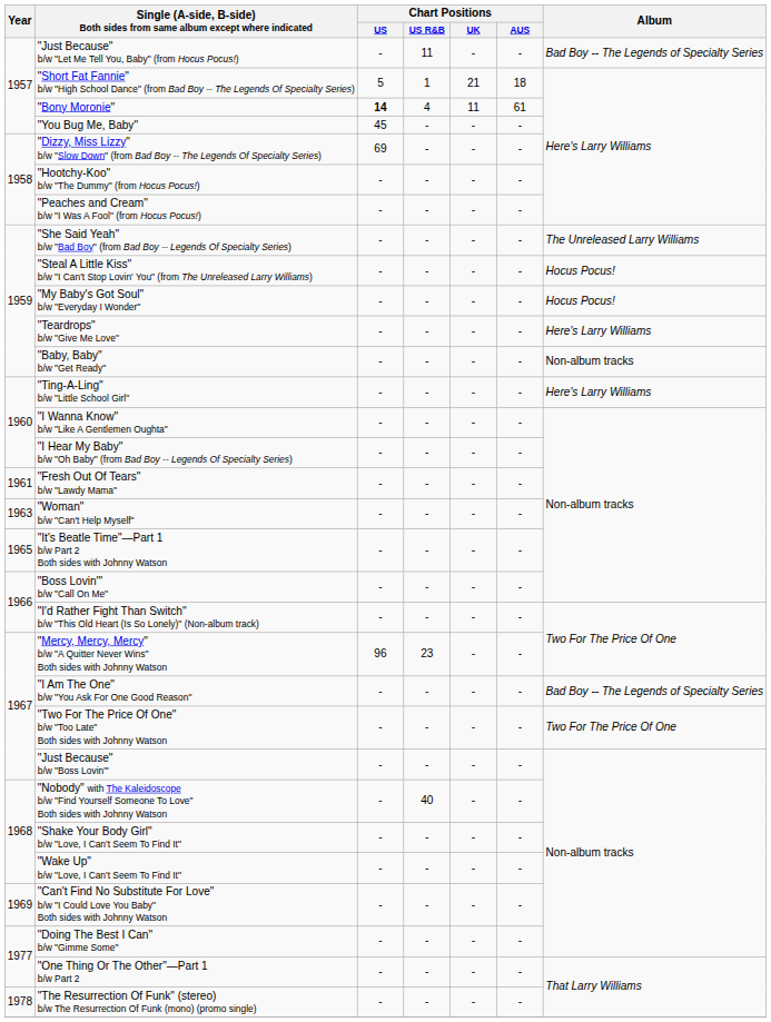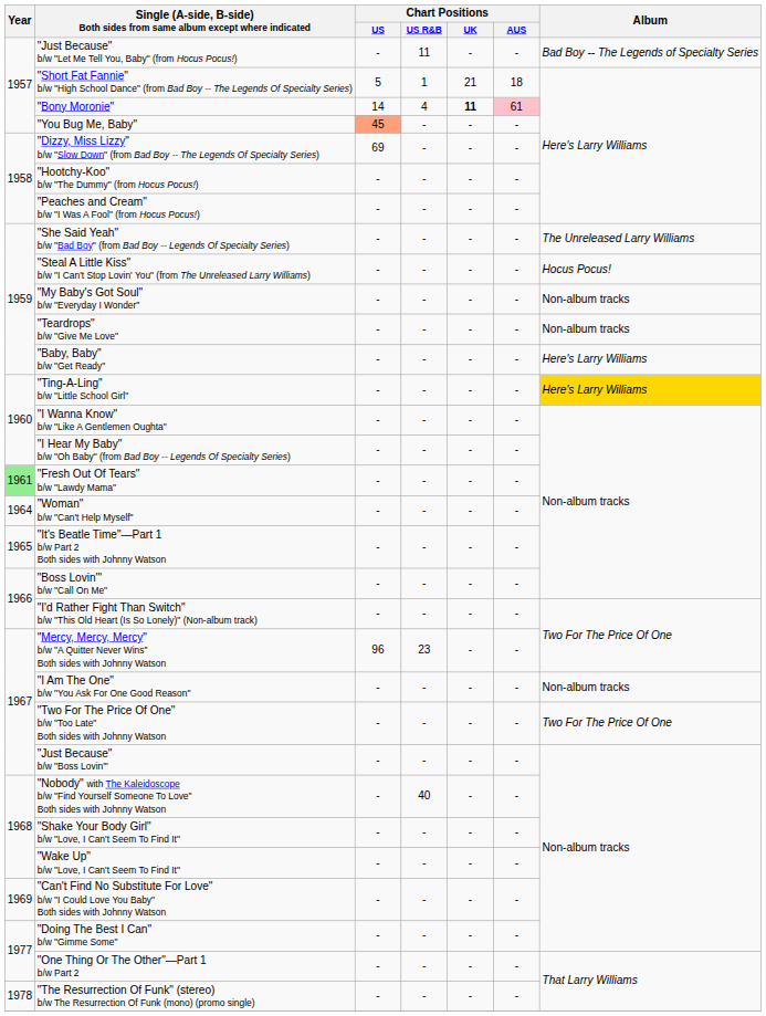 <table class="wikitable" style="text-align:center;">
 <tr>
 <th rowspan="2">Year</th>
 <th rowspan="2">Single (A-side, B-side)<br><small>Both sides from same album except where indicated</small></th>
 <th colspan="4">Chart Positions</th>
 <th rowspan="2">Album</th>
 </tr>
 <tr style="font-size:smaller;">
 <th style="width:60px;"><a href='#'>US</a><br></th>
 <th style="width:60px;"><a href='#'>US R&B</a><br></th>
 <th style="width:60px;"><a href='#'>UK</a><br></th>
 <th style="width:60px;"><a href='#'>AUS</a><br></th>
 </tr>
 <tr>
 <td rowspan="4">1957</td>
 <td style="text-align:left;">"Just Because"<br><small>b/w "Let Me Tell You, Baby" (from <em>Hocus Pocus!</em>)</small></td>
 <td>-</td>
 <td>11</td>
 <td>-</td>
 <td>-</td>
 <td align="left"><em>Bad Boy -- The Legends of Specialty Series</em></td>
 </tr>
 <tr>
 <td style="text-align:left;">"<a href='#'>Short Fat Fannie</a>"<br><small>b/w "High School Dance" (from <em>Bad Boy -- The Legends Of Specialty Series</em>)</small></td>
 <td>5</td>
 <td>1</td>
 <td>21</td>
 <td>18</td>
 <td align="left" rowspan="6"><em>Here's Larry Williams</em></td>
 </tr>
 <tr>
 <td style="text-align:left;">"<a href='#'>Bony Moronie</a>"</td>
-<td><strong>14</strong></td>
+<td>14</td>
 <td>4</td>
-<td>11</td>
-<td>61</td>
+<td><strong>11</strong></td>
+<td style="background: pink;">61</td>
 </tr>
 <tr>
 <td style="text-align:left;">"You Bug Me, Baby"</td>
-<td>45</td>
+<td style="background: lightsalmon;">45</td>
 <td>-</td>
 <td>-</td>
 <td>-</td>
 </tr>
 <tr>
 <td rowspan="3">1958</td>
 <td style="text-align:left;">"<a href='#'>Dizzy, Miss Lizzy</a>"<br><small>b/w "<a href='#'>Slow Down</a>" (from <em>Bad Boy -- The Legends Of Specialty Series</em>)</small></td>
 <td>69</td>
 <td>-</td>
 <td>-</td>
 <td>-</td>
 </tr>
 <tr>
 <td style="text-align:left;">"Hootchy-Koo"<br><small>b/w "The Dummy" (from <em>Hocus Pocus!</em>)</small></td>
 <td>-</td>
 <td>-</td>
 <td>-</td>
 <td>-</td>
 </tr>
 <tr>
 <td style="text-align:left;">"Peaches and Cream"<br><small>b/w "I Was A Fool" (from <em>Hocus Pocus!</em>)</small></td>
 <td>-</td>
 <td>-</td>
 <td>-</td>
 <td>-</td>
 </tr>
 <tr>
 <td rowspan="5">1959</td>
 <td style="text-align:left;">"She Said Yeah"<br><small>b/w "<a href='#'>Bad Boy</a>" (from <em>Bad Boy -- Legends Of Specialty Series</em>)</small></td>
 <td>-</td>
 <td>-</td>
 <td>-</td>
 <td>-</td>
 <td align="left"><em>The Unreleased Larry Williams</em></td>
 </tr>
 <tr>
 <td style="text-align:left;">"Steal A Little Kiss"<br><small>b/w "I Can't Stop Lovin' You" (from <em>The Unreleased Larry Williams</em>)</small></td>
 <td>-</td>
 <td>-</td>
 <td>-</td>
 <td>-</td>
 <td align="left"><em>Hocus Pocus!</em></td>
 </tr>
 <tr>
 <td style="text-align:left;">"My Baby's Got Soul"<br><small>b/w "Everyday I Wonder" </small></td>
 <td>-</td>
 <td>-</td>
 <td>-</td>
 <td>-</td>
-<td align="left"><em>Hocus Pocus!</em></td>
+<td align="left">Non-album tracks</td>
 </tr>
 <tr>
 <td style="text-align:left;">"Teardrops"<br><small>b/w "Give Me Love" </small></td>
 <td>-</td>
 <td>-</td>
 <td>-</td>
 <td>-</td>
-<td align="left"><em>Here's Larry Williams</em></td>
+<td align="left">Non-album tracks</td>
 </tr>
 <tr>
 <td style="text-align:left;">"Baby, Baby"<br><small>b/w "Get Ready" </small></td>
 <td>-</td>
 <td>-</td>
 <td>-</td>
 <td>-</td>
-<td align="left">Non-album tracks</td>
+<td align="left"><em>Here's Larry Williams</em></td>
 </tr>
 <tr>
 <td rowspan="3">1960</td>
 <td style="text-align:left;">"Ting-A-Ling"<br><small>b/w "Little School Girl" </small></td>
 <td>-</td>
 <td>-</td>
 <td>-</td>
 <td>-</td>
-<td align="left"><em>Here's Larry Williams</em></td>
+<td align="left" style="background: gold;"><em>Here's Larry Williams</em></td>
 </tr>
 <tr>
 <td style="text-align:left;">"I Wanna Know"<br><small>b/w "Like A Gentlemen Oughta" </small></td>
 <td>-</td>
 <td>-</td>
 <td>-</td>
 <td>-</td>
 <td align="left" rowspan="6">Non-album tracks</td>
 </tr>
 <tr>
 <td style="text-align:left;">"I Hear My Baby"<br><small>b/w "Oh Baby" (from <em>Bad Boy -- Legends Of Specialty Series</em>) </small></td>
 <td>-</td>
 <td>-</td>
 <td>-</td>
 <td>-</td>
 </tr>
 <tr>
-<td>1961</td>
+<td style="background: lightgreen;">1961</td>
 <td style="text-align:left;">"Fresh Out Of Tears"<br><small>b/w "Lawdy Mama" </small></td>
 <td>-</td>
 <td>-</td>
 <td>-</td>
 <td>-</td>
 </tr>
 <tr>
-<td>1963</td>
+<td>1964</td>
 <td style="text-align:left;">"Woman"<br><small>b/w "Can't Help Myself"</small></td>
 <td>-</td>
 <td>-</td>
 <td>-</td>
 <td>-</td>
 </tr>
 <tr>
 <td>1965</td>
 <td style="text-align:left;">"It's Beatle Time"—Part 1<br><small>b/w Part 2<br>Both sides with Johnny Watson </small></td>
 <td>-</td>
 <td>-</td>
 <td>-</td>
 <td>-</td>
 </tr>
 <tr>
 <td rowspan="2">1966</td>
 <td style="text-align:left;">"Boss Lovin'"<br><small>b/w "Call On Me"</small></td>
 <td>-</td>
 <td>-</td>
 <td>-</td>
 <td>-</td>
 </tr>
 <tr>
 <td style="text-align:left;">"I'd Rather Fight Than Switch"<br><small>b/w "This Old Heart (Is So Lonely)" (Non-album track)     </small></td>
 <td>-</td>
 <td>-</td>
 <td>-</td>
 <td>-</td>
 <td align="left" rowspan="2"><em>Two For The Price Of One</em></td>
 </tr>
 <tr>
 <td rowspan="4">1967</td>
 <td style="text-align:left;">"<a href='#'>Mercy, Mercy, Mercy</a>"<br><small>b/w "A Quitter Never Wins"<br>Both sides with Johnny Watson</small></td>
 <td>96</td>
 <td>23</td>
 <td>-</td>
 <td>-</td>
 </tr>
 <tr>
 <td style="text-align:left;">"I Am The One"<br><small>b/w "You Ask For One Good Reason"      </small></td>
 <td>-</td>
 <td>-</td>
 <td>-</td>
 <td>-</td>
-<td align="left"><em>Bad Boy -- The Legends of Specialty Series</em></td>
+<td align="left">Non-album tracks</td>
 </tr>
 <tr>
 <td style="text-align:left;">"Two For The Price Of One"<br><small>b/w "Too Late"<br>Both sides with Johnny Watson   </small></td>
 <td>-</td>
 <td>-</td>
 <td>-</td>
 <td>-</td>
 <td align="left"><em>Two For The Price Of One</em></td>
 </tr>
 <tr>
 <td style="text-align:left;">"Just Because"<br><small>b/w "Boss Lovin'"  </small></td>
 <td>-</td>
 <td>-</td>
 <td>-</td>
 <td>-</td>
 <td align="left" rowspan="6">Non-album tracks</td>
 </tr>
 <tr>
 <td rowspan="3">1968</td>
 <td style="text-align:left;">"Nobody" <small>with <a href='#'>The Kaleidoscope</a></small><br><small>b/w "Find Yourself Someone To Love"<br>Both sides with Johnny Watson</small></td>
 <td>-</td>
 <td>40</td>
 <td>-</td>
 <td>-</td>
 </tr>
 <tr>
 <td style="text-align:left;">"Shake Your Body Girl"<br><small>b/w "Love, I Can't Seem To Find It"</small></td>
 <td>-</td>
 <td>-</td>
 <td>-</td>
 <td>-</td>
 </tr>
 <tr>
 <td style="text-align:left;">"Wake Up"<br><small>b/w "Love, I Can't Seem To Find It"</small></td>
 <td>-</td>
 <td>-</td>
 <td>-</td>
 <td>-</td>
 </tr>
 <tr>
 <td>1969</td>
 <td style="text-align:left;">"Can't Find No Substitute For Love"<br><small>b/w "I Could Love You Baby"<br>Both sides with Johnny Watson</small></td>
 <td>-</td>
 <td>-</td>
 <td>-</td>
 <td>-</td>
 </tr>
 <tr>
 <td rowspan="2">1977</td>
 <td style="text-align:left;">"Doing The Best I Can"<br><small>b/w "Gimme Some"</small></td>
 <td>-</td>
 <td>-</td>
 <td>-</td>
 <td>-</td>
 </tr>
 <tr>
 <td style="text-align:left;">"One Thing Or The Other"—Part 1<br><small>b/w Part 2</small></td>
 <td>-</td>
 <td>-</td>
 <td>-</td>
 <td>-</td>
 <td align="left" rowspan="2"><em>That Larry Williams</em></td>
 </tr>
 <tr>
 <td>1978</td>
 <td style="text-align:left;">"The Resurrection Of Funk" (stereo)<br><small>b/w The Resurrection Of Funk (mono) (promo single)</small></td>
 <td>-</td>
 <td>-</td>
 <td>-</td>
 <td>-</td>
 </tr>
 <tr>
 </tr>
 </table>
